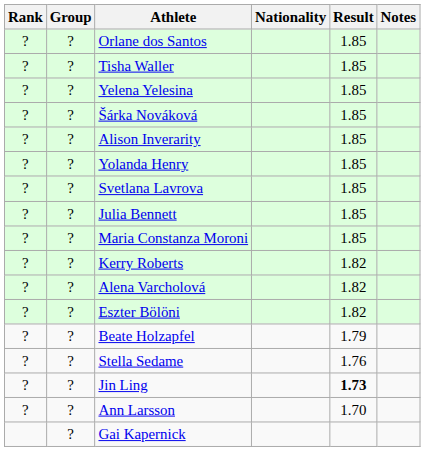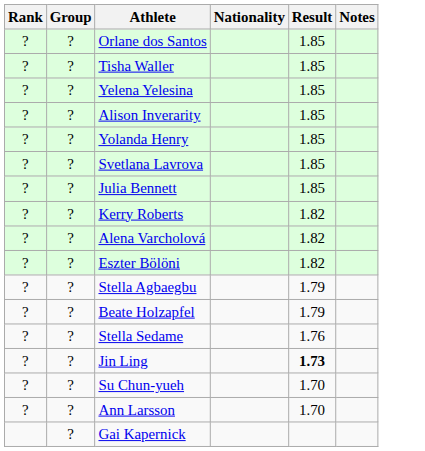 <table class="wikitable sortable" style="text-align:center;font-size:95%">
 <tr>
 <th>Rank</th>
 <th>Group</th>
 <th>Athlete</th>
 <th>Nationality</th>
 <th>Result</th>
 <th>Notes</th>
 </tr>
 <tr bgcolor=ddffdd>
 <td>?</td>
 <td>?</td>
 <td align="left"><a href='#'>Orlane dos Santos</a></td>
 <td align=left></td>
 <td>1.85</td>
 <td></td>
 </tr>
 <tr bgcolor=ddffdd>
 <td>?</td>
 <td>?</td>
 <td align="left"><a href='#'>Tisha Waller</a></td>
 <td align=left></td>
 <td>1.85</td>
 <td></td>
 </tr>
 <tr bgcolor=ddffdd>
 <td>?</td>
 <td>?</td>
 <td align="left"><a href='#'>Yelena Yelesina</a></td>
-<td align=left></td>
-<td>1.85</td>
-<td></td>
-</tr>
-<tr bgcolor=ddffdd>
-<td>?</td>
-<td>?</td>
-<td align="left"><a href='#'>Šárka Nováková</a></td>
 <td align=left></td>
 <td>1.85</td>
 <td></td>
 </tr>
 <tr bgcolor=ddffdd>
 <td>?</td>
 <td>?</td>
 <td align="left"><a href='#'>Alison Inverarity</a></td>
 <td align=left></td>
 <td>1.85</td>
 <td></td>
 </tr>
 <tr bgcolor=ddffdd>
 <td>?</td>
 <td>?</td>
 <td align="left"><a href='#'>Yolanda Henry</a></td>
 <td align=left></td>
 <td>1.85</td>
 <td></td>
 </tr>
 <tr bgcolor=ddffdd>
 <td>?</td>
 <td>?</td>
 <td align="left"><a href='#'>Svetlana Lavrova</a></td>
 <td align=left></td>
 <td>1.85</td>
 <td></td>
 </tr>
 <tr bgcolor=ddffdd>
 <td>?</td>
 <td>?</td>
 <td align="left"><a href='#'>Julia Bennett</a></td>
 <td align=left></td>
 <td>1.85</td>
 <td></td>
 </tr>
 <tr bgcolor=ddffdd>
 <td>?</td>
 <td>?</td>
-<td align="left"><a href='#'>Maria Constanza Moroni</a></td>
-<td align=left></td>
-<td>1.85</td>
-<td></td>
-</tr>
-<tr bgcolor=ddffdd>
-<td>?</td>
-<td>?</td>
 <td align="left"><a href='#'>Kerry Roberts</a></td>
 <td align=left></td>
 <td>1.82</td>
 <td></td>
 </tr>
 <tr bgcolor=ddffdd>
 <td>?</td>
 <td>?</td>
 <td align="left"><a href='#'>Alena Varcholová</a></td>
 <td align=left></td>
 <td>1.82</td>
 <td></td>
 </tr>
 <tr bgcolor=ddffdd>
 <td>?</td>
 <td>?</td>
 <td align="left"><a href='#'>Eszter Bölöni</a></td>
 <td align=left></td>
 <td>1.82</td>
+<td></td>
+</tr>
+<tr>
+<td>?</td>
+<td>?</td>
+<td align="left"><a href='#'>Stella Agbaegbu</a></td>
+<td align=left></td>
+<td>1.79</td>
 <td></td>
 </tr>
 <tr>
 <td>?</td>
 <td>?</td>
 <td align="left"><a href='#'>Beate Holzapfel</a></td>
 <td align=left></td>
 <td>1.79</td>
 <td></td>
 </tr>
 <tr>
 <td>?</td>
 <td>?</td>
 <td align="left"><a href='#'>Stella Sedame</a></td>
 <td align=left></td>
 <td>1.76</td>
 <td></td>
 </tr>
 <tr>
 <td>?</td>
 <td>?</td>
 <td align="left"><a href='#'>Jin Ling</a></td>
 <td align=left></td>
 <td><strong>1.73</strong></td>
 <td></td>
 </tr>
 <tr>
 <td>?</td>
 <td>?</td>
+<td align="left"><a href='#'>Su Chun-yueh</a></td>
+<td align=left></td>
+<td>1.70</td>
+<td></td>
+</tr>
+<tr>
+<td>?</td>
+<td>?</td>
 <td align="left"><a href='#'>Ann Larsson</a></td>
 <td align=left></td>
 <td>1.70</td>
 <td></td>
 </tr>
 <tr>
 <td></td>
 <td>?</td>
 <td align="left"><a href='#'>Gai Kapernick</a></td>
 <td align=left></td>
 <td></td>
 <td></td>
 </tr>
 </table>
